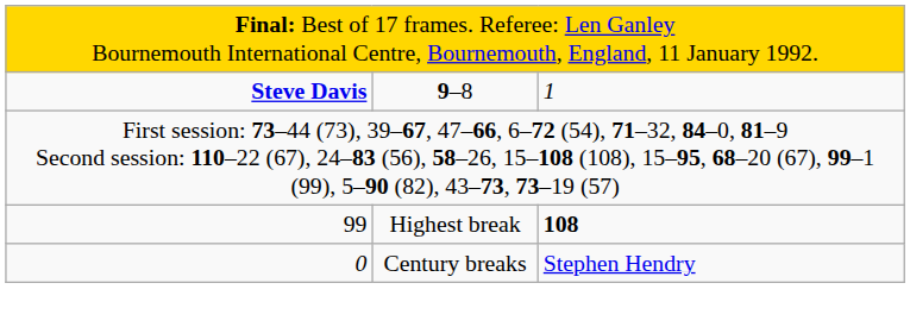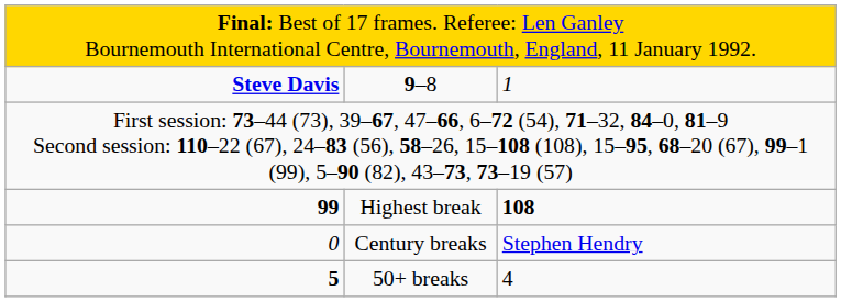 <table class="wikitable" style="font-size: 95%; margin: 1em auto 1em auto;">
 <tr>
 <td colspan="3" align="center" bgcolor="#ffd700"><strong>Final:</strong> Best of 17 frames. Referee: <a href='#'>Len Ganley</a><br> Bournemouth International Centre, <a href='#'>Bournemouth</a>, <a href='#'>England</a>, 11 January 1992.</td>
 </tr>
 <tr>
 <td width="230" align="right"><strong><a href='#'>Steve Davis</a></strong> <br></td>
 <td width="100" align="center"><strong>9</strong>–8</td>
 <td><em>1</em></td>
 </tr>
 <tr>
 <td colspan="3" align="center" style="font-size: 100%">First session:  <strong>73</strong>–44 (73), 39–<strong>67</strong>, 47–<strong>66</strong>, 6–<strong>72</strong> (54), <strong>71</strong>–32, <strong>84</strong>–0, <strong>81</strong>–9<br>Second session:  <strong>110</strong>–22 (67), 24–<strong>83</strong> (56), <strong>58</strong>–26, 15–<strong>108</strong> (108), 15–<strong>95</strong>, <strong>68</strong>–20 (67), <strong>99</strong>–1 (99), 5–<strong>90</strong> (82), 43–<strong>73</strong>, <strong>73</strong>–19 (57)</td>
 </tr>
 <tr>
-<td align="right">99</td>
+<td align="right"><strong>99</strong></td>
 <td align="center">Highest break</td>
 <td><strong>108</strong></td>
 </tr>
 <tr>
 <td align="right"><em>0</em></td>
 <td align="center">Century breaks</td>
 <td width="230"><a href='#'>Stephen Hendry</a> <br></td>
 </tr>
+<tr>
+<td align="right"><strong>5</strong></td>
+<td align="center">50+ breaks</td>
+<td>4</td>
+</tr>
 </table>
